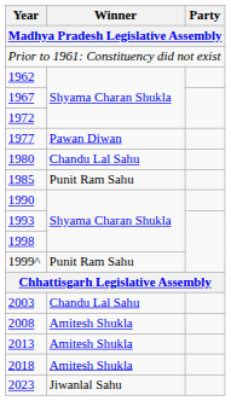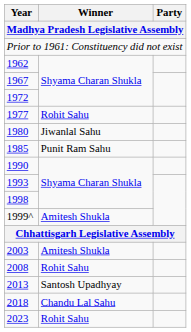 <table class="wikitable">
 <tr>
 <th>Year</th>
 <th>Winner</th>
 <th colspan=2>Party</th>
 </tr>
 <tr>
 <th colspan=4><a href='#'>Madhya Pradesh Legislative Assembly</a></th>
 </tr>
 <tr>
 <td colspan="4"><em>Prior to 1961: Constituency did not exist</em></td>
 </tr>
 <tr>
 <td><a href='#'>1962</a></td>
 <td rowspan="3"><a href='#'>Shyama Charan Shukla</a></td>
 <td></td>
 </tr>
 <tr>
 <td><a href='#'>1967</a></td>
 </tr>
 <tr>
 <td><a href='#'>1972</a></td>
 </tr>
 <tr>
 <td><a href='#'>1977</a></td>
-<td><a href='#'>Pawan Diwan</a></td>
+<td><a href='#'>Rohit Sahu</a></td>
 <td></td>
 </tr>
 <tr>
 <td><a href='#'>1980</a></td>
-<td><a href='#'>Chandu Lal Sahu</a></td>
+<td>Jiwanlal Sahu</td>
 <td></td>
 </tr>
 <tr>
 <td><a href='#'>1985</a></td>
 <td>Punit Ram Sahu</td>
 <td></td>
 </tr>
 <tr>
 <td><a href='#'>1990</a></td>
 <td rowspan=3><a href='#'>Shyama Charan Shukla</a></td>
 <td></td>
 </tr>
 <tr>
 <td><a href='#'>1993</a></td>
 </tr>
 <tr>
 <td><a href='#'>1998</a></td>
 </tr>
 <tr>
 <td>1999^</td>
-<td>Punit Ram Sahu</td>
+<td><a href='#'>Amitesh Shukla</a></td>
 </tr>
 <tr>
 <th colspan=4><a href='#'>Chhattisgarh Legislative Assembly</a></th>
 </tr>
 <tr>
 <td><a href='#'>2003</a></td>
+<td><a href='#'>Amitesh Shukla</a></td>
+<td></td>
+</tr>
+<tr>
+<td><a href='#'>2008</a></td>
+<td><a href='#'>Rohit Sahu</a></td>
+<td></td>
+</tr>
+<tr>
+<td><a href='#'>2013</a></td>
+<td>Santosh Upadhyay</td>
+<td></td>
+</tr>
+<tr>
+<td><a href='#'>2018</a></td>
 <td><a href='#'>Chandu Lal Sahu</a></td>
 <td></td>
 </tr>
 <tr>
-<td><a href='#'>2008</a></td>
-<td><a href='#'>Amitesh Shukla</a></td>
-<td></td>
-</tr>
-<tr>
-<td><a href='#'>2013</a></td>
-<td><a href='#'>Amitesh Shukla</a></td>
-<td></td>
-</tr>
-<tr>
-<td><a href='#'>2018</a></td>
-<td><a href='#'>Amitesh Shukla</a></td>
-<td></td>
-</tr>
-<tr>
 <td><a href='#'>2023</a></td>
-<td>Jiwanlal Sahu</td>
+<td><a href='#'>Rohit Sahu</a></td>
 <td></td>
 </tr>
 </table>
